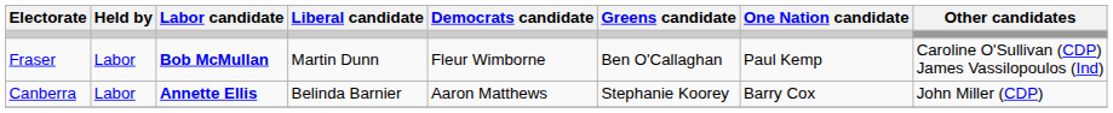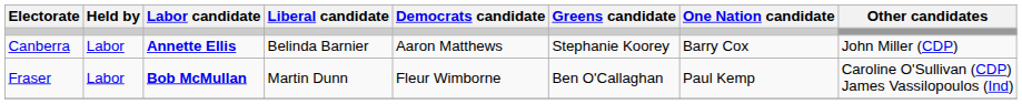 <table class="wikitable">
 <tr>
 <th>Electorate</th>
 <th>Held by</th>
 <th><a href='#'>Labor</a> candidate</th>
 <th><a href='#'>Liberal</a> candidate</th>
 <th><a href='#'>Democrats</a> candidate</th>
 <th><a href='#'>Greens</a> candidate</th>
 <th><a href='#'>One Nation</a> candidate</th>
 <th>Other candidates</th>
 </tr>
 <tr bgcolor="#cccccc">
 <td></td>
 <td></td>
 <td></td>
 <td></td>
 <td></td>
 <td></td>
 <td></td>
 <td bgcolor="#999999"></td>
 </tr>
 <tr>
+<td><a href='#'>Canberra</a></td>
+<td><a href='#'>Labor</a></td>
+<td><strong><a href='#'>Annette Ellis</a></strong></td>
+<td>Belinda Barnier</td>
+<td>Aaron Matthews</td>
+<td>Stephanie Koorey</td>
+<td>Barry Cox</td>
+<td>John Miller (<a href='#'>CDP</a>)</td>
+</tr>
+<tr>
 <td><a href='#'>Fraser</a></td>
 <td><a href='#'>Labor</a></td>
 <td><strong><a href='#'>Bob McMullan</a></strong></td>
 <td>Martin Dunn</td>
 <td>Fleur Wimborne</td>
 <td>Ben O'Callaghan</td>
 <td>Paul Kemp</td>
 <td>Caroline O'Sullivan (<a href='#'>CDP</a>)<br>James Vassilopoulos (<a href='#'>Ind</a>)</td>
 </tr>
 <tr>
-<td><a href='#'>Canberra</a></td>
-<td><a href='#'>Labor</a></td>
-<td><strong><a href='#'>Annette Ellis</a></strong></td>
-<td>Belinda Barnier</td>
-<td>Aaron Matthews</td>
-<td>Stephanie Koorey</td>
-<td>Barry Cox</td>
-<td>John Miller (<a href='#'>CDP</a>)</td>
-</tr>
-<tr>
 </tr>
 </table>
